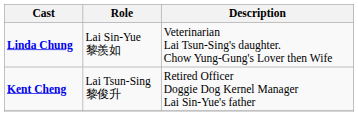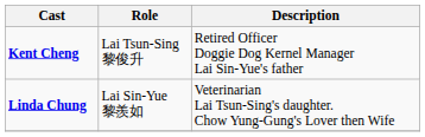 <table class="wikitable" width="55%">
 <tr>
 <th>Cast</th>
 <th>Role</th>
 <th>Description</th>
 </tr>
 <tr>
+<td><strong><a href='#'>Kent Cheng</a></strong></td>
+<td>Lai Tsun-Sing <br> 黎俊升</td>
+<td>Retired Officer <br> Doggie Dog Kernel Manager <br> Lai Sin-Yue's father</td>
+</tr>
+<tr>
 <td><strong><a href='#'>Linda Chung</a></strong></td>
 <td>Lai Sin-Yue <br> 黎羨如</td>
 <td>Veterinarian <br> Lai Tsun-Sing's daughter. <br> Chow Yung-Gung's Lover then Wife</td>
 </tr>
 <tr>
-<td><strong><a href='#'>Kent Cheng</a></strong></td>
-<td>Lai Tsun-Sing <br> 黎俊升</td>
-<td>Retired Officer <br> Doggie Dog Kernel Manager <br> Lai Sin-Yue's father</td>
-</tr>
-<tr>
 </tr>
 </table>
